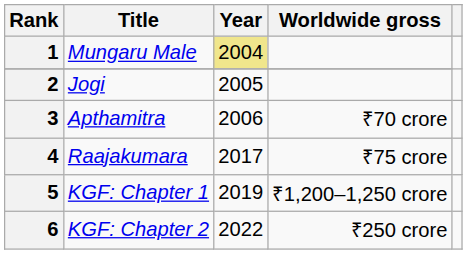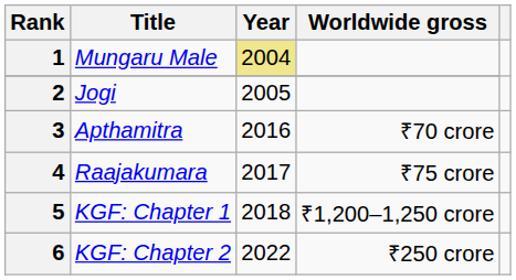 <table class="wikitable sortable plainrowheaders">
 <tr>
 <th scope="col">Rank</th>
 <th scope="col">Title</th>
 <th scope="col">Year</th>
 <th scope="col">Worldwide gross</th>
 <th scope="col" class="unsortable"></th>
 </tr>
 <tr>
 <th scope="row" style=text-align:right>1</th>
 <td><em><a href='#'>Mungaru Male</a></em></td>
 <td align="center" style="background: khaki;">2004</td>
 <td align="right"></td>
 <td rowspan=2></td>
 </tr>
 <tr>
 </tr>
 <tr>
 <th scope="row" style=text-align:right>2</th>
 <td><em><a href='#'>Jogi</a></em></td>
 <td align="center">2005</td>
 <td align="right"></td>
 </tr>
 <tr>
 <th scope="row" style=text-align:right>3</th>
 <td><em><a href='#'>Apthamitra</a></em></td>
-<td align="center">2006</td>
+<td align="center">2016</td>
 <td align="right">₹70 crore</td>
 <td align="center"></td>
 </tr>
 <tr>
 <th scope="row" style=text-align:right>4</th>
 <td><em><a href='#'>Raajakumara</a></em></td>
 <td align="center">2017</td>
 <td align="right">₹75 crore</td>
 <td align="center"></td>
 </tr>
 <tr>
 <th scope="row" style=text-align:right>5</th>
 <td><em><a href='#'>KGF: Chapter 1</a></em></td>
-<td align="center">2019</td>
+<td align="center">2018</td>
 <td align="right">₹1,200–1,250 crore</td>
 <td align="center"></td>
 </tr>
 <tr>
 <th scope="row" style=text-align:right>6</th>
 <td><em><a href='#'>KGF: Chapter 2</a></em></td>
 <td align="center">2022</td>
 <td align="right">₹250 crore</td>
 <td align="center"></td>
 </tr>
 </table>
